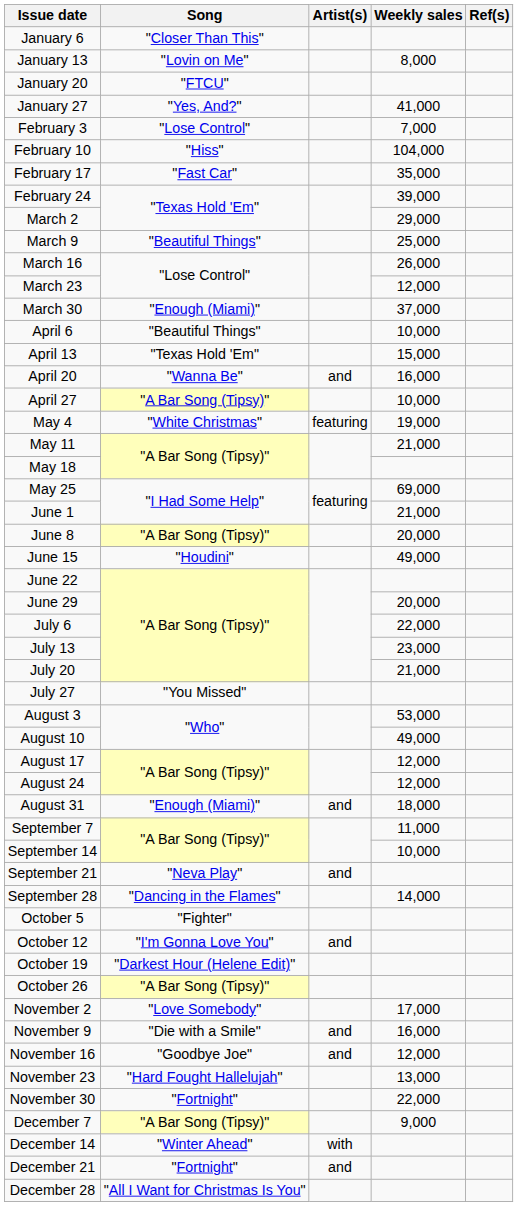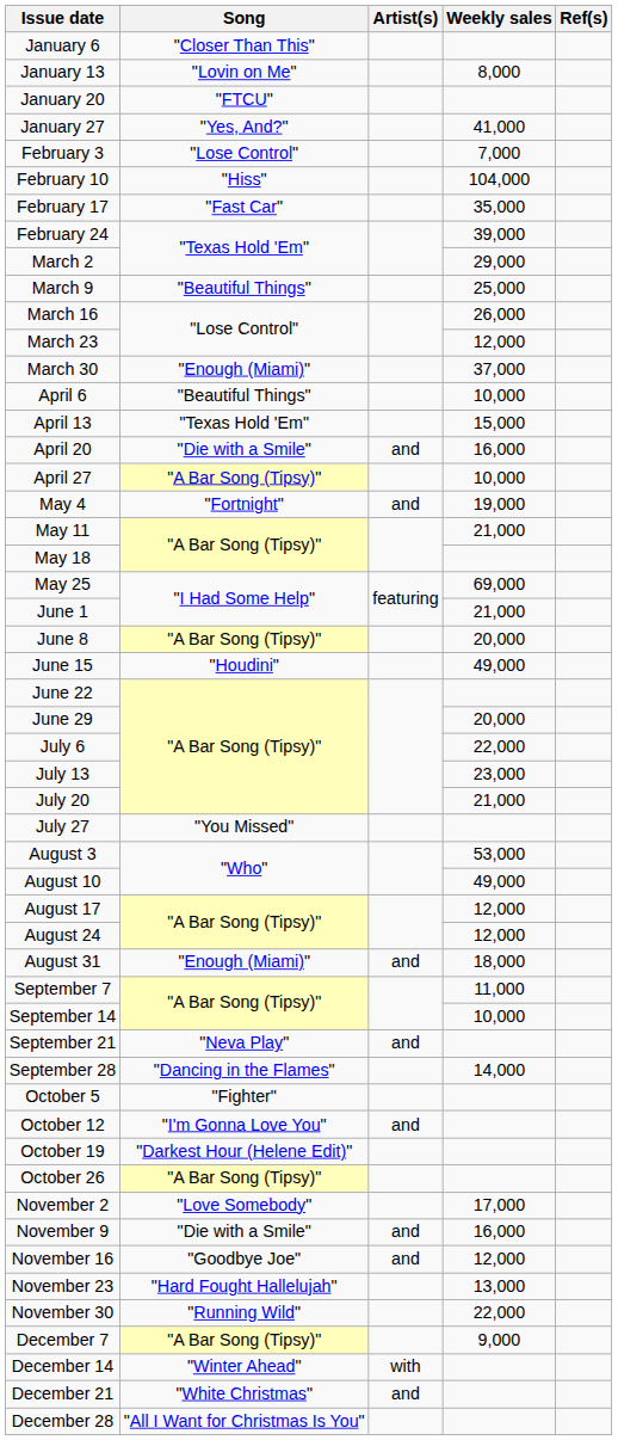 <table class="wikitable sortable" style="text-align: center;">
 <tr>
 <th>Issue date</th>
 <th>Song</th>
 <th>Artist(s)</th>
 <th>Weekly sales</th>
 <th>Ref(s)</th>
 </tr>
 <tr>
 <td>January 6</td>
 <td>"<a href='#'>Closer Than This</a>"</td>
 <td></td>
 <td></td>
 <td></td>
 </tr>
 <tr>
 <td>January 13</td>
 <td>"<a href='#'>Lovin on Me</a>"</td>
 <td></td>
 <td>8,000</td>
 <td></td>
 </tr>
 <tr>
 <td>January 20</td>
 <td>"<a href='#'>FTCU</a>"</td>
 <td></td>
 <td></td>
 <td></td>
 </tr>
 <tr>
 <td>January 27</td>
 <td>"<a href='#'>Yes, And?</a>"</td>
 <td></td>
 <td>41,000</td>
 <td></td>
 </tr>
 <tr>
 <td>February 3</td>
 <td>"<a href='#'>Lose Control</a>"</td>
 <td></td>
 <td>7,000</td>
 <td></td>
 </tr>
 <tr>
 <td>February 10</td>
 <td>"<a href='#'>Hiss</a>"</td>
 <td></td>
 <td>104,000</td>
 <td></td>
 </tr>
 <tr>
 <td>February 17</td>
 <td>"<a href='#'>Fast Car</a>"</td>
 <td></td>
 <td>35,000</td>
 <td></td>
 </tr>
 <tr>
 <td>February 24</td>
 <td rowspan="2">"<a href='#'>Texas Hold 'Em</a>"</td>
 <td rowspan="2"></td>
 <td>39,000</td>
 <td></td>
 </tr>
 <tr>
 <td>March 2</td>
 <td>29,000</td>
 <td></td>
 </tr>
 <tr>
 <td>March 9</td>
 <td>"<a href='#'>Beautiful Things</a>"</td>
 <td></td>
 <td>25,000</td>
 <td></td>
 </tr>
 <tr>
 <td>March 16</td>
 <td rowspan="2">"Lose Control"</td>
 <td rowspan="2"></td>
 <td>26,000</td>
 <td></td>
 </tr>
 <tr>
 <td>March 23</td>
 <td>12,000</td>
 <td></td>
 </tr>
 <tr>
 <td>March 30</td>
 <td>"<a href='#'>Enough (Miami)</a>"</td>
 <td></td>
 <td>37,000</td>
 <td></td>
 </tr>
 <tr>
 <td>April 6</td>
 <td>"Beautiful Things"</td>
 <td></td>
 <td>10,000</td>
 <td></td>
 </tr>
 <tr>
 <td>April 13</td>
 <td>"Texas Hold 'Em"</td>
 <td></td>
 <td>15,000</td>
 <td></td>
 </tr>
 <tr>
 <td>April 20</td>
-<td>"<a href='#'>Wanna Be</a>"</td>
+<td>"<a href='#'>Die with a Smile</a>"</td>
 <td> and </td>
 <td>16,000</td>
 <td></td>
 </tr>
 <tr>
 <td>April 27</td>
 <td style="background-color:#FFFFBB">"<a href='#'>A Bar Song (Tipsy)</a>" </td>
 <td></td>
 <td>10,000</td>
 <td></td>
 </tr>
 <tr>
 <td>May 4</td>
-<td>"<a href='#'>White Christmas</a>"</td>
-<td> featuring </td>
+<td>"<a href='#'>Fortnight</a>"</td>
+<td> and </td>
 <td>19,000</td>
 <td></td>
 </tr>
 <tr>
 <td>May 11</td>
 <td rowspan="2" style="background-color:#FFFFBB">"A Bar Song (Tipsy)" </td>
 <td rowspan="2"></td>
 <td>21,000</td>
 <td></td>
 </tr>
 <tr>
 <td>May 18</td>
 <td></td>
 <td></td>
 </tr>
 <tr>
 <td>May 25</td>
 <td rowspan="2">"<a href='#'>I Had Some Help</a>"</td>
 <td rowspan="2"> featuring </td>
 <td>69,000</td>
 <td></td>
 </tr>
 <tr>
 <td>June 1</td>
 <td>21,000</td>
 <td></td>
 </tr>
 <tr>
 <td>June 8</td>
 <td style="background-color:#FFFFBB">"A Bar Song (Tipsy)" </td>
 <td></td>
 <td>20,000</td>
 <td></td>
 </tr>
 <tr>
 <td>June 15</td>
 <td>"<a href='#'>Houdini</a>"</td>
 <td></td>
 <td>49,000</td>
 <td></td>
 </tr>
 <tr>
 <td>June 22</td>
 <td rowspan="5" style="background-color:#FFFFBB">"A Bar Song (Tipsy)" </td>
 <td rowspan="5"></td>
 <td></td>
 <td></td>
 </tr>
 <tr>
 <td>June 29</td>
 <td>20,000</td>
 <td></td>
 </tr>
 <tr>
 <td>July 6</td>
 <td>22,000</td>
 <td></td>
 </tr>
 <tr>
 <td>July 13</td>
 <td>23,000</td>
 <td></td>
 </tr>
 <tr>
 <td>July 20</td>
 <td>21,000</td>
 <td></td>
 </tr>
 <tr>
 <td>July 27</td>
 <td>"You Missed"</td>
 <td></td>
 <td></td>
 <td></td>
 </tr>
 <tr>
 <td>August 3</td>
 <td rowspan="2">"<a href='#'>Who</a>"</td>
 <td rowspan="2"></td>
 <td>53,000</td>
 <td></td>
 </tr>
 <tr>
 <td>August 10</td>
 <td>49,000</td>
 <td></td>
 </tr>
 <tr>
 <td>August 17</td>
 <td rowspan="2" style="background-color:#FFFFBB">"A Bar Song (Tipsy)" </td>
 <td rowspan="2"></td>
 <td>12,000</td>
 <td></td>
 </tr>
 <tr>
 <td>August 24</td>
 <td>12,000</td>
 <td></td>
 </tr>
 <tr>
 <td>August 31</td>
 <td>"<a href='#'>Enough (Miami)</a>"</td>
 <td> and </td>
 <td>18,000</td>
 <td></td>
 </tr>
 <tr>
 <td>September 7</td>
 <td rowspan="2" style="background-color:#FFFFBB">"A Bar Song (Tipsy)" </td>
 <td rowspan="2"></td>
 <td>11,000</td>
 <td></td>
 </tr>
 <tr>
 <td>September 14</td>
 <td>10,000</td>
 <td></td>
 </tr>
 <tr>
 <td>September 21</td>
 <td>"<a href='#'>Neva Play</a>"</td>
 <td> and </td>
 <td></td>
 <td></td>
 </tr>
 <tr>
 <td>September 28</td>
 <td>"<a href='#'>Dancing in the Flames</a>"</td>
 <td></td>
 <td>14,000</td>
 <td></td>
 </tr>
 <tr>
 <td>October 5</td>
 <td>"Fighter"</td>
 <td></td>
 <td></td>
 <td></td>
 </tr>
 <tr>
 <td>October 12</td>
 <td>"<a href='#'>I'm Gonna Love You</a>"</td>
 <td> and </td>
 <td></td>
 <td></td>
 </tr>
 <tr>
 <td>October 19</td>
 <td>"<a href='#'>Darkest Hour (Helene Edit)</a>"</td>
 <td></td>
 <td></td>
 <td></td>
 </tr>
 <tr>
 <td>October 26</td>
 <td style="background-color:#FFFFBB">"A Bar Song (Tipsy)" </td>
 <td></td>
 <td></td>
 <td></td>
 </tr>
 <tr>
 <td>November 2</td>
 <td>"<a href='#'>Love Somebody</a>"</td>
 <td></td>
 <td>17,000</td>
 <td></td>
 </tr>
 <tr>
 <td>November 9</td>
 <td>"Die with a Smile"</td>
 <td> and </td>
 <td>16,000</td>
 <td></td>
 </tr>
 <tr>
 <td>November 16</td>
 <td>"Goodbye Joe"</td>
 <td> and </td>
 <td>12,000</td>
 <td></td>
 </tr>
 <tr>
 <td>November 23</td>
 <td>"<a href='#'>Hard Fought Hallelujah</a>"</td>
 <td></td>
 <td>13,000</td>
 <td></td>
 </tr>
 <tr>
 <td>November 30</td>
-<td>"<a href='#'>Fortnight</a>"</td>
+<td>"<a href='#'>Running Wild</a>"</td>
 <td></td>
 <td>22,000</td>
 <td></td>
 </tr>
 <tr>
 <td>December 7</td>
 <td style="background-color:#FFFFBB">"A Bar Song (Tipsy)" </td>
 <td></td>
 <td>9,000</td>
 <td></td>
 </tr>
 <tr>
 <td>December 14</td>
 <td>"<a href='#'>Winter Ahead</a>"</td>
 <td> with </td>
 <td></td>
 <td></td>
 </tr>
 <tr>
 <td>December 21</td>
-<td>"<a href='#'>Fortnight</a>"</td>
+<td>"<a href='#'>White Christmas</a>"</td>
 <td> and </td>
 <td></td>
 <td></td>
 </tr>
 <tr>
 <td>December 28</td>
 <td>"<a href='#'>All I Want for Christmas Is You</a>"</td>
 <td></td>
 <td></td>
 <td></td>
 </tr>
 </table>
